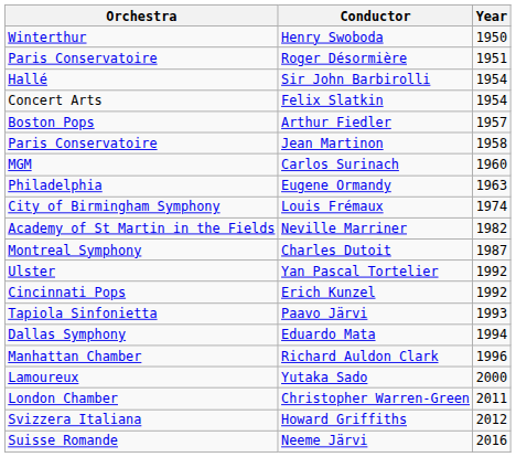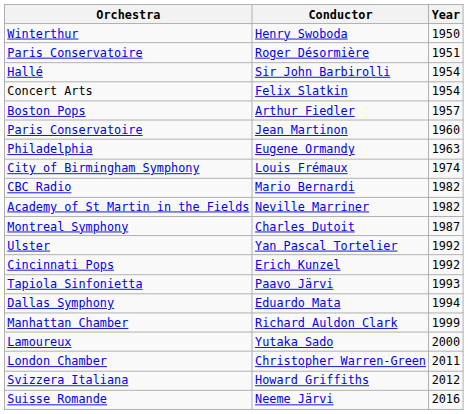 <table class="wikitable plainrowheaders" style="text-align: left; margin-right: 0;">
 <tr>
 <th scope="col">Orchestra</th>
 <th scope="col">Conductor</th>
 <th scope="col">Year</th>
 </tr>
 <tr>
 <td><a href='#'>Winterthur</a></td>
 <td><a href='#'>Henry Swoboda</a></td>
 <td>1950</td>
 </tr>
 <tr>
 <td><a href='#'>Paris Conservatoire</a></td>
 <td><a href='#'>Roger Désormière</a></td>
 <td>1951</td>
 </tr>
 <tr>
 <td><a href='#'>Hallé</a></td>
 <td><a href='#'>Sir John Barbirolli</a></td>
 <td>1954</td>
 </tr>
 <tr>
 <td>Concert Arts</td>
 <td><a href='#'>Felix Slatkin</a></td>
 <td>1954</td>
 </tr>
 <tr>
 <td><a href='#'>Boston Pops</a></td>
 <td><a href='#'>Arthur Fiedler</a></td>
 <td>1957</td>
 </tr>
 <tr>
 <td><a href='#'>Paris Conservatoire</a></td>
 <td><a href='#'>Jean Martinon</a></td>
-<td>1958</td>
-</tr>
-<tr>
-<td><a href='#'>MGM</a></td>
-<td><a href='#'>Carlos Surinach</a></td>
 <td>1960</td>
 </tr>
 <tr>
 <td><a href='#'>Philadelphia</a></td>
 <td><a href='#'>Eugene Ormandy</a></td>
 <td>1963</td>
 </tr>
 <tr>
 <td><a href='#'>City of Birmingham Symphony</a></td>
 <td><a href='#'>Louis Frémaux</a></td>
 <td>1974</td>
+</tr>
+<tr>
+<td><a href='#'>CBC Radio</a></td>
+<td><a href='#'>Mario Bernardi</a></td>
+<td>1982</td>
 </tr>
 <tr>
 <td><a href='#'>Academy of St Martin in the Fields</a></td>
 <td><a href='#'>Neville Marriner</a></td>
 <td>1982</td>
 </tr>
 <tr>
 <td><a href='#'>Montreal Symphony</a></td>
 <td><a href='#'>Charles Dutoit</a></td>
 <td>1987</td>
 </tr>
 <tr>
 <td><a href='#'>Ulster</a></td>
 <td><a href='#'>Yan Pascal Tortelier</a></td>
 <td>1992</td>
 </tr>
 <tr>
 <td><a href='#'>Cincinnati Pops</a></td>
 <td><a href='#'>Erich Kunzel</a></td>
 <td>1992</td>
 </tr>
 <tr>
 <td><a href='#'>Tapiola Sinfonietta</a></td>
 <td><a href='#'>Paavo Järvi</a></td>
 <td>1993</td>
 </tr>
 <tr>
 <td><a href='#'>Dallas Symphony</a></td>
 <td><a href='#'>Eduardo Mata</a></td>
 <td>1994</td>
 </tr>
 <tr>
 <td><a href='#'>Manhattan Chamber</a></td>
 <td><a href='#'>Richard Auldon Clark</a></td>
-<td>1996</td>
+<td>1999</td>
 </tr>
 <tr>
 <td><a href='#'>Lamoureux</a></td>
 <td><a href='#'>Yutaka Sado</a></td>
 <td>2000</td>
 </tr>
 <tr>
 <td><a href='#'>London Chamber</a></td>
 <td><a href='#'>Christopher Warren-Green</a></td>
 <td>2011</td>
 </tr>
 <tr>
 <td><a href='#'>Svizzera Italiana</a></td>
 <td><a href='#'>Howard Griffiths</a></td>
 <td>2012</td>
 </tr>
 <tr>
 <td><a href='#'>Suisse Romande</a></td>
 <td><a href='#'>Neeme Järvi</a></td>
 <td>2016</td>
 </tr>
 </table>
